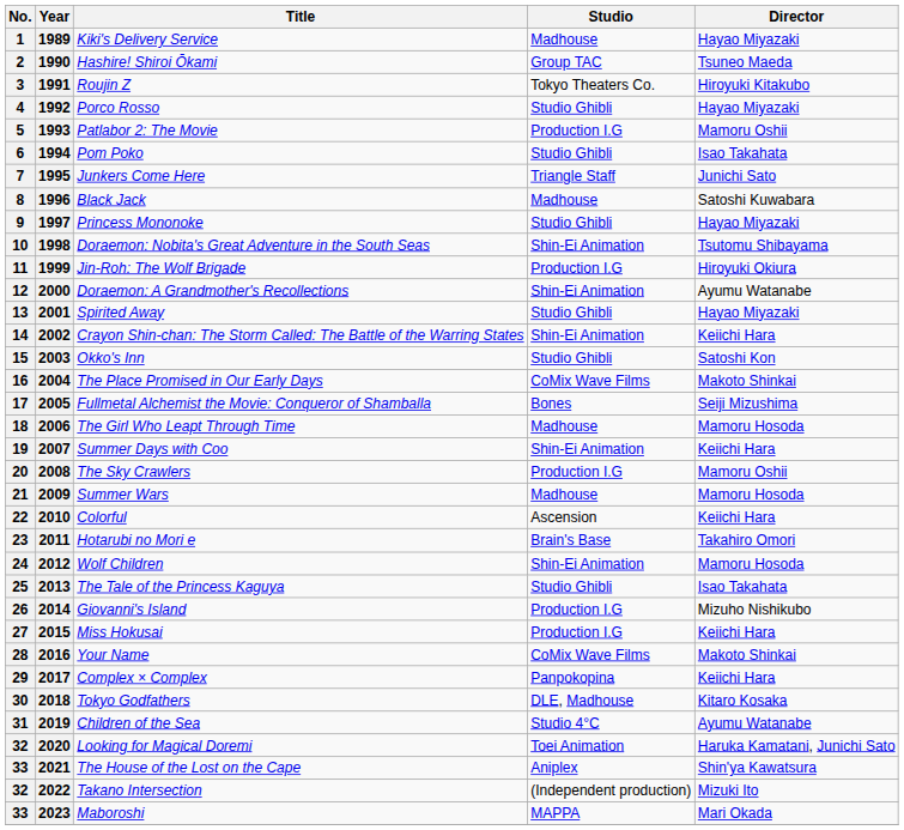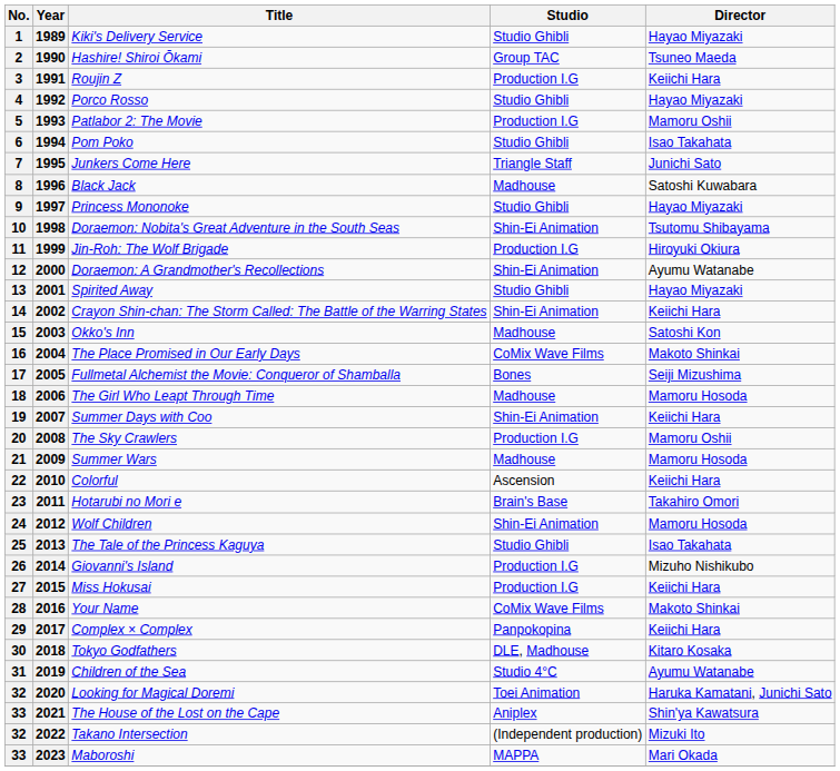 <table class="wikitable" style="font-size: 95%;">
 <tr>
 <th>No.</th>
 <th>Year</th>
 <th>Title</th>
 <th>Studio</th>
 <th>Director</th>
 </tr>
 <tr>
 <th>1</th>
 <th>1989</th>
 <td><em><a href='#'>Kiki's Delivery Service</a></em></td>
-<td><a href='#'>Madhouse</a></td>
+<td><a href='#'>Studio Ghibli</a></td>
 <td><a href='#'>Hayao Miyazaki</a></td>
 </tr>
 <tr>
 <th>2</th>
 <th>1990</th>
 <td><em><a href='#'>Hashire! Shiroi Ōkami</a></em></td>
 <td><a href='#'>Group TAC</a></td>
 <td><a href='#'>Tsuneo Maeda</a></td>
 </tr>
 <tr>
 <th>3</th>
 <th>1991</th>
 <td><em><a href='#'>Roujin Z</a></em></td>
-<td>Tokyo Theaters Co.</td>
-<td><a href='#'>Hiroyuki Kitakubo</a></td>
+<td><a href='#'>Production I.G</a></td>
+<td><a href='#'>Keiichi Hara</a></td>
 </tr>
 <tr>
 <th>4</th>
 <th>1992</th>
 <td><em><a href='#'>Porco Rosso</a></em></td>
 <td><a href='#'>Studio Ghibli</a></td>
 <td><a href='#'>Hayao Miyazaki</a></td>
 </tr>
 <tr>
 <th>5</th>
 <th>1993</th>
 <td><em><a href='#'>Patlabor 2: The Movie</a></em></td>
 <td><a href='#'>Production I.G</a></td>
 <td><a href='#'>Mamoru Oshii</a></td>
 </tr>
 <tr>
 <th>6</th>
 <th>1994</th>
 <td><em><a href='#'>Pom Poko</a></em></td>
 <td><a href='#'>Studio Ghibli</a></td>
 <td><a href='#'>Isao Takahata</a></td>
 </tr>
 <tr>
 <th>7</th>
 <th>1995</th>
 <td><em><a href='#'>Junkers Come Here</a></em></td>
 <td><a href='#'>Triangle Staff</a></td>
 <td><a href='#'>Junichi Sato</a></td>
 </tr>
 <tr>
 <th>8</th>
 <th>1996</th>
 <td><em><a href='#'>Black Jack</a></em></td>
 <td><a href='#'>Madhouse</a></td>
 <td>Satoshi Kuwabara</td>
 </tr>
 <tr>
 <th>9</th>
 <th>1997</th>
 <td><em><a href='#'>Princess Mononoke</a></em></td>
 <td><a href='#'>Studio Ghibli</a></td>
 <td><a href='#'>Hayao Miyazaki</a></td>
 </tr>
 <tr>
 <th>10</th>
 <th>1998</th>
 <td><em><a href='#'>Doraemon: Nobita's Great Adventure in the South Seas</a></em></td>
 <td><a href='#'>Shin-Ei Animation</a></td>
 <td><a href='#'>Tsutomu Shibayama</a></td>
 </tr>
 <tr>
 <th>11</th>
 <th>1999</th>
 <td><em><a href='#'>Jin-Roh: The Wolf Brigade</a></em></td>
 <td><a href='#'>Production I.G</a></td>
 <td><a href='#'>Hiroyuki Okiura</a></td>
 </tr>
 <tr>
 <th>12</th>
 <th>2000</th>
 <td><em><a href='#'>Doraemon: A Grandmother's Recollections</a></em></td>
 <td><a href='#'>Shin-Ei Animation</a></td>
 <td>Ayumu Watanabe</td>
 </tr>
 <tr>
 <th>13</th>
 <th>2001</th>
 <td><em><a href='#'>Spirited Away</a></em></td>
 <td><a href='#'>Studio Ghibli</a></td>
 <td><a href='#'>Hayao Miyazaki</a></td>
 </tr>
 <tr>
 <th>14</th>
 <th>2002</th>
 <td><em><a href='#'>Crayon Shin-chan: The Storm Called: The Battle of the Warring States</a></em></td>
 <td><a href='#'>Shin-Ei Animation</a></td>
 <td><a href='#'>Keiichi Hara</a></td>
 </tr>
 <tr>
 <th>15</th>
 <th>2003</th>
 <td><em><a href='#'>Okko's Inn</a></em></td>
-<td><a href='#'>Studio Ghibli</a></td>
+<td><a href='#'>Madhouse</a></td>
 <td><a href='#'>Satoshi Kon</a></td>
 </tr>
 <tr>
 <th>16</th>
 <th>2004</th>
 <td><em><a href='#'>The Place Promised in Our Early Days</a></em></td>
 <td><a href='#'>CoMix Wave Films</a></td>
 <td><a href='#'>Makoto Shinkai</a></td>
 </tr>
 <tr>
 <th>17</th>
 <th>2005</th>
 <td><em><a href='#'>Fullmetal Alchemist the Movie: Conqueror of Shamballa</a></em></td>
 <td><a href='#'>Bones</a></td>
 <td><a href='#'>Seiji Mizushima</a></td>
 </tr>
 <tr>
 <th>18</th>
 <th>2006</th>
 <td><em><a href='#'>The Girl Who Leapt Through Time</a></em></td>
 <td><a href='#'>Madhouse</a></td>
 <td><a href='#'>Mamoru Hosoda</a></td>
 </tr>
 <tr>
 <th>19</th>
 <th>2007</th>
 <td><em><a href='#'>Summer Days with Coo</a></em></td>
 <td><a href='#'>Shin-Ei Animation</a></td>
 <td><a href='#'>Keiichi Hara</a></td>
 </tr>
 <tr>
 <th>20</th>
 <th>2008</th>
 <td><em><a href='#'>The Sky Crawlers</a></em></td>
 <td><a href='#'>Production I.G</a></td>
 <td><a href='#'>Mamoru Oshii</a></td>
 </tr>
 <tr>
 <th>21</th>
 <th>2009</th>
 <td><em><a href='#'>Summer Wars</a></em></td>
 <td><a href='#'>Madhouse</a></td>
 <td><a href='#'>Mamoru Hosoda</a></td>
 </tr>
 <tr>
 <th>22</th>
 <th>2010</th>
 <td><em><a href='#'>Colorful</a></em></td>
 <td>Ascension</td>
 <td><a href='#'>Keiichi Hara</a></td>
 </tr>
 <tr>
 <th>23</th>
 <th>2011</th>
 <td><em><a href='#'>Hotarubi no Mori e</a></em></td>
 <td><a href='#'>Brain's Base</a></td>
 <td><a href='#'>Takahiro Omori</a></td>
 </tr>
 <tr>
 <th>24</th>
 <th>2012</th>
 <td><em><a href='#'>Wolf Children</a></em></td>
 <td><a href='#'>Shin-Ei Animation</a></td>
 <td><a href='#'>Mamoru Hosoda</a></td>
 </tr>
 <tr>
 <th>25</th>
 <th>2013</th>
 <td><em><a href='#'>The Tale of the Princess Kaguya</a></em></td>
 <td><a href='#'>Studio Ghibli</a></td>
 <td><a href='#'>Isao Takahata</a></td>
 </tr>
 <tr>
 <th>26</th>
 <th>2014</th>
 <td><em><a href='#'>Giovanni's Island</a></em></td>
 <td><a href='#'>Production I.G</a></td>
 <td>Mizuho Nishikubo</td>
 </tr>
 <tr>
 <th>27</th>
 <th>2015</th>
 <td><em><a href='#'>Miss Hokusai</a></em></td>
 <td><a href='#'>Production I.G</a></td>
 <td><a href='#'>Keiichi Hara</a></td>
 </tr>
 <tr>
 <th>28</th>
 <th>2016</th>
 <td><em><a href='#'>Your Name</a></em></td>
 <td><a href='#'>CoMix Wave Films</a></td>
 <td><a href='#'>Makoto Shinkai</a></td>
 </tr>
 <tr>
 <th>29</th>
 <th>2017</th>
 <td><em><a href='#'>Complex × Complex</a></em></td>
 <td><a href='#'>Panpokopina</a></td>
 <td><a href='#'>Keiichi Hara</a></td>
 </tr>
 <tr>
 <th>30</th>
 <th>2018</th>
 <td><em><a href='#'>Tokyo Godfathers</a></em></td>
 <td><a href='#'>DLE</a>, <a href='#'>Madhouse</a></td>
 <td><a href='#'>Kitaro Kosaka</a></td>
 </tr>
 <tr>
 <th>31</th>
 <th>2019</th>
 <td><em><a href='#'>Children of the Sea</a></em></td>
 <td><a href='#'>Studio 4°C</a></td>
 <td><a href='#'>Ayumu Watanabe</a></td>
 </tr>
 <tr>
 <th>32</th>
 <th>2020</th>
 <td><em><a href='#'>Looking for Magical Doremi</a></em></td>
 <td><a href='#'>Toei Animation</a></td>
 <td><a href='#'>Haruka Kamatani</a>, <a href='#'>Junichi Sato</a></td>
 </tr>
 <tr>
 <th>33</th>
 <th>2021</th>
 <td><em><a href='#'>The House of the Lost on the Cape</a></em></td>
 <td><a href='#'>Aniplex</a></td>
 <td><a href='#'>Shin'ya Kawatsura</a></td>
 </tr>
 <tr>
 <th>32</th>
 <th>2022</th>
 <td><em><a href='#'>Takano Intersection</a></em></td>
 <td>(Independent production)</td>
 <td><a href='#'>Mizuki Ito</a></td>
 </tr>
 <tr>
 <th>33</th>
 <th>2023</th>
 <td><em><a href='#'>Maboroshi</a></em></td>
 <td><a href='#'>MAPPA</a></td>
 <td><a href='#'>Mari Okada</a></td>
 </tr>
 <tr>
 </tr>
 </table>
